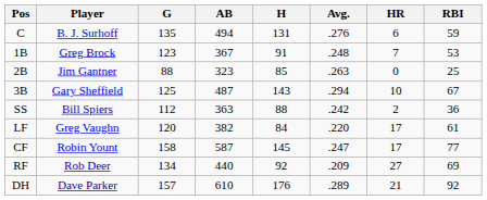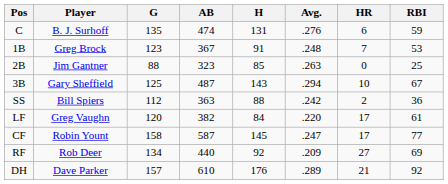 <table class="wikitable sortable">
 <tr>
 <th bgcolor="#DDDDFF" width="5%">Pos</th>
 <th bgcolor="#DDDDFF" width="16%">Player</th>
 <th bgcolor="#DDDDFF" width="9%">G</th>
 <th bgcolor="#DDDDFF" width="9%">AB</th>
 <th bgcolor="#DDDDFF" width="9%">H</th>
 <th bgcolor="#DDDDFF" width="9%">Avg.</th>
 <th bgcolor="#DDDDFF" width="9%">HR</th>
 <th bgcolor="#DDDDFF" width="9%">RBI</th>
 </tr>
 <tr align="center">
 <td>C</td>
 <td><a href='#'>B. J. Surhoff</a></td>
 <td>135</td>
-<td>494</td>
+<td>474</td>
 <td>131</td>
 <td>.276</td>
 <td>6</td>
 <td>59</td>
 </tr>
 <tr align="center">
 <td>1B</td>
 <td><a href='#'>Greg Brock</a></td>
 <td>123</td>
 <td>367</td>
 <td>91</td>
 <td>.248</td>
 <td>7</td>
 <td>53</td>
 </tr>
 <tr align="center">
 <td>2B</td>
 <td><a href='#'>Jim Gantner</a></td>
 <td>88</td>
 <td>323</td>
 <td>85</td>
 <td>.263</td>
 <td>0</td>
 <td>25</td>
 </tr>
 <tr align="center">
 <td>3B</td>
 <td><a href='#'>Gary Sheffield</a></td>
 <td>125</td>
 <td>487</td>
 <td>143</td>
 <td>.294</td>
 <td>10</td>
 <td>67</td>
 </tr>
 <tr align="center">
 <td>SS</td>
 <td><a href='#'>Bill Spiers</a></td>
 <td>112</td>
 <td>363</td>
 <td>88</td>
 <td>.242</td>
 <td>2</td>
 <td>36</td>
 </tr>
 <tr align="center">
 <td>LF</td>
 <td><a href='#'>Greg Vaughn</a></td>
 <td>120</td>
 <td>382</td>
 <td>84</td>
 <td>.220</td>
 <td>17</td>
 <td>61</td>
 </tr>
 <tr align="center">
 <td>CF</td>
 <td><a href='#'>Robin Yount</a></td>
 <td>158</td>
 <td>587</td>
 <td>145</td>
 <td>.247</td>
 <td>17</td>
 <td>77</td>
 </tr>
 <tr align="center">
 <td>RF</td>
 <td><a href='#'>Rob Deer</a></td>
 <td>134</td>
 <td>440</td>
 <td>92</td>
 <td>.209</td>
 <td>27</td>
 <td>69</td>
 </tr>
 <tr align="center">
 <td>DH</td>
 <td><a href='#'>Dave Parker</a></td>
 <td>157</td>
 <td>610</td>
 <td>176</td>
 <td>.289</td>
 <td>21</td>
 <td>92</td>
 </tr>
 </table>
